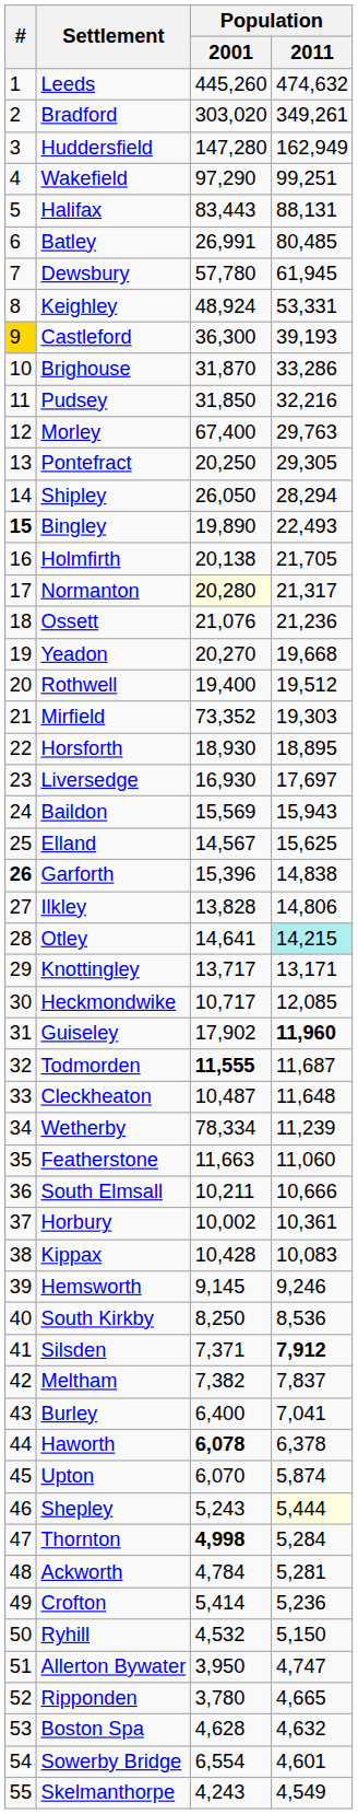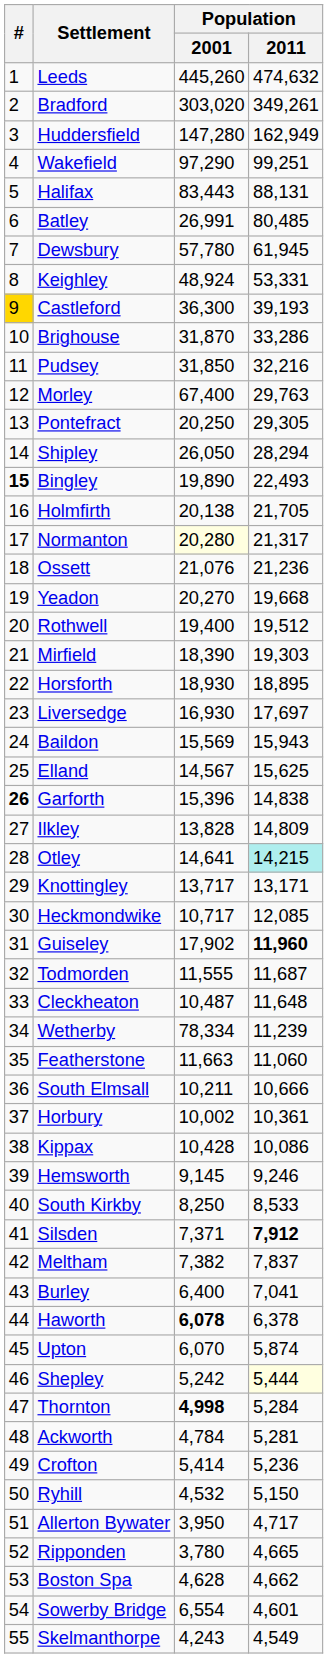 <table class="wikitable sortable">
 <tr>
 <th rowspan=2>#</th>
 <th rowspan=2>Settlement</th>
 <th colspan=2>Population</th>
 </tr>
 <tr>
 <th>2001</th>
 <th>2011</th>
 </tr>
 <tr>
 <td>1</td>
 <td><a href='#'>Leeds</a></td>
 <td>445,260</td>
 <td>474,632</td>
 </tr>
 <tr>
 <td>2</td>
 <td><a href='#'>Bradford</a></td>
 <td>303,020</td>
 <td>349,261</td>
 </tr>
 <tr>
 <td>3</td>
 <td><a href='#'>Huddersfield</a></td>
 <td>147,280</td>
 <td>162,949</td>
 </tr>
 <tr>
 <td>4</td>
 <td><a href='#'>Wakefield</a></td>
 <td>97,290</td>
 <td>99,251</td>
 </tr>
 <tr>
 <td>5</td>
 <td><a href='#'>Halifax</a></td>
 <td>83,443</td>
 <td>88,131</td>
 </tr>
 <tr>
 <td>6</td>
 <td><a href='#'>Batley</a></td>
 <td>26,991</td>
 <td>80,485</td>
 </tr>
 <tr>
 <td>7</td>
 <td><a href='#'>Dewsbury</a></td>
 <td>57,780</td>
 <td>61,945</td>
 </tr>
 <tr>
 <td>8</td>
 <td><a href='#'>Keighley</a></td>
 <td>48,924</td>
 <td>53,331</td>
 </tr>
 <tr>
 <td style="background: gold;">9</td>
 <td><a href='#'>Castleford</a></td>
 <td>36,300</td>
 <td>39,193</td>
 </tr>
 <tr>
 <td>10</td>
 <td><a href='#'>Brighouse</a></td>
 <td>31,870</td>
 <td>33,286</td>
 </tr>
 <tr>
 <td>11</td>
 <td><a href='#'>Pudsey</a></td>
 <td>31,850</td>
 <td>32,216</td>
 </tr>
 <tr>
 <td>12</td>
 <td><a href='#'>Morley</a></td>
 <td>67,400</td>
 <td>29,763</td>
 </tr>
 <tr>
 <td>13</td>
 <td><a href='#'>Pontefract</a></td>
 <td>20,250</td>
 <td>29,305</td>
 </tr>
 <tr>
 <td>14</td>
 <td><a href='#'>Shipley</a></td>
 <td>26,050</td>
 <td>28,294</td>
 </tr>
 <tr>
 <td><strong>15</strong></td>
 <td><a href='#'>Bingley</a></td>
 <td>19,890</td>
 <td>22,493</td>
 </tr>
 <tr>
 <td>16</td>
 <td><a href='#'>Holmfirth</a></td>
 <td>20,138</td>
 <td>21,705</td>
 </tr>
 <tr>
 <td>17</td>
 <td><a href='#'>Normanton</a></td>
 <td style="background: lightyellow;">20,280</td>
 <td>21,317</td>
 </tr>
 <tr>
 <td>18</td>
 <td><a href='#'>Ossett</a></td>
 <td>21,076</td>
 <td>21,236</td>
 </tr>
 <tr>
 <td>19</td>
 <td><a href='#'>Yeadon</a></td>
 <td>20,270</td>
 <td>19,668</td>
 </tr>
 <tr>
 <td>20</td>
 <td><a href='#'>Rothwell</a></td>
 <td>19,400</td>
 <td>19,512</td>
 </tr>
 <tr>
 <td>21</td>
 <td><a href='#'>Mirfield</a></td>
-<td>73,352</td>
+<td>18,390</td>
 <td>19,303</td>
 </tr>
 <tr>
 <td>22</td>
 <td><a href='#'>Horsforth</a></td>
 <td>18,930</td>
 <td>18,895</td>
 </tr>
 <tr>
 <td>23</td>
 <td><a href='#'>Liversedge</a></td>
 <td>16,930</td>
 <td>17,697</td>
 </tr>
 <tr>
 <td>24</td>
 <td><a href='#'>Baildon</a></td>
 <td>15,569</td>
 <td>15,943</td>
 </tr>
 <tr>
 <td>25</td>
 <td><a href='#'>Elland</a></td>
 <td>14,567</td>
 <td>15,625</td>
 </tr>
 <tr>
 <td><strong>26</strong></td>
 <td><a href='#'>Garforth</a></td>
 <td>15,396</td>
 <td>14,838</td>
 </tr>
 <tr>
 <td>27</td>
 <td><a href='#'>Ilkley</a></td>
 <td>13,828</td>
-<td>14,806</td>
+<td>14,809</td>
 </tr>
 <tr>
 <td>28</td>
 <td><a href='#'>Otley</a></td>
 <td>14,641</td>
 <td style="background: paleturquoise;">14,215</td>
 </tr>
 <tr>
 <td>29</td>
 <td><a href='#'>Knottingley</a></td>
 <td>13,717</td>
 <td>13,171</td>
 </tr>
 <tr>
 <td>30</td>
 <td><a href='#'>Heckmondwike</a></td>
 <td>10,717</td>
 <td>12,085</td>
 </tr>
 <tr>
 <td>31</td>
 <td><a href='#'>Guiseley</a></td>
 <td>17,902</td>
 <td><strong>11,960</strong></td>
 </tr>
 <tr>
 <td>32</td>
 <td><a href='#'>Todmorden</a></td>
-<td><strong>11,555</strong></td>
+<td>11,555</td>
 <td>11,687</td>
 </tr>
 <tr>
 <td>33</td>
 <td><a href='#'>Cleckheaton</a></td>
 <td>10,487</td>
 <td>11,648</td>
 </tr>
 <tr>
 <td>34</td>
 <td><a href='#'>Wetherby</a></td>
 <td>78,334</td>
 <td>11,239</td>
 </tr>
 <tr>
 <td>35</td>
 <td><a href='#'>Featherstone</a></td>
 <td>11,663</td>
 <td>11,060</td>
 </tr>
 <tr>
 <td>36</td>
 <td><a href='#'>South Elmsall</a></td>
 <td>10,211</td>
 <td>10,666</td>
 </tr>
 <tr>
 <td>37</td>
 <td><a href='#'>Horbury</a></td>
 <td>10,002</td>
 <td>10,361</td>
 </tr>
 <tr>
 <td>38</td>
 <td><a href='#'>Kippax</a></td>
 <td>10,428</td>
-<td>10,083</td>
+<td>10,086</td>
 </tr>
 <tr>
 <td>39</td>
 <td><a href='#'>Hemsworth</a></td>
 <td>9,145</td>
 <td>9,246</td>
 </tr>
 <tr>
 <td>40</td>
 <td><a href='#'>South Kirkby</a></td>
 <td>8,250</td>
-<td>8,536</td>
+<td>8,533</td>
 </tr>
 <tr>
 <td>41</td>
 <td><a href='#'>Silsden</a></td>
 <td>7,371</td>
 <td><strong>7,912</strong></td>
 </tr>
 <tr>
 <td>42</td>
 <td><a href='#'>Meltham</a></td>
 <td>7,382</td>
 <td>7,837</td>
 </tr>
 <tr>
 <td>43</td>
 <td><a href='#'>Burley</a></td>
 <td>6,400</td>
 <td>7,041</td>
 </tr>
 <tr>
 <td>44</td>
 <td><a href='#'>Haworth</a></td>
 <td><strong>6,078</strong></td>
 <td>6,378</td>
 </tr>
 <tr>
 <td>45</td>
 <td><a href='#'>Upton</a></td>
 <td>6,070</td>
 <td>5,874</td>
 </tr>
 <tr>
 <td>46</td>
 <td><a href='#'>Shepley</a></td>
-<td>5,243</td>
+<td>5,242</td>
 <td style="background: lightyellow;">5,444</td>
 </tr>
 <tr>
 <td>47</td>
 <td><a href='#'>Thornton</a></td>
 <td><strong>4,998</strong></td>
 <td>5,284</td>
 </tr>
 <tr>
 <td>48</td>
 <td><a href='#'>Ackworth</a></td>
 <td>4,784</td>
 <td>5,281</td>
 </tr>
 <tr>
 <td>49</td>
 <td><a href='#'>Crofton</a></td>
 <td>5,414</td>
 <td>5,236</td>
 </tr>
 <tr>
 <td>50</td>
 <td><a href='#'>Ryhill</a></td>
 <td>4,532</td>
 <td>5,150</td>
 </tr>
 <tr>
 <td>51</td>
 <td><a href='#'>Allerton Bywater</a></td>
 <td>3,950</td>
-<td>4,747</td>
+<td>4,717</td>
 </tr>
 <tr>
 <td>52</td>
 <td><a href='#'>Ripponden</a></td>
 <td>3,780</td>
 <td>4,665</td>
 </tr>
 <tr>
 <td>53</td>
 <td><a href='#'>Boston Spa</a></td>
 <td>4,628</td>
-<td>4,632</td>
+<td>4,662</td>
 </tr>
 <tr>
 <td>54</td>
 <td><a href='#'>Sowerby Bridge</a></td>
 <td>6,554</td>
 <td>4,601</td>
 </tr>
 <tr>
 <td>55</td>
 <td><a href='#'>Skelmanthorpe</a></td>
 <td>4,243</td>
 <td>4,549</td>
 </tr>
 </table>
